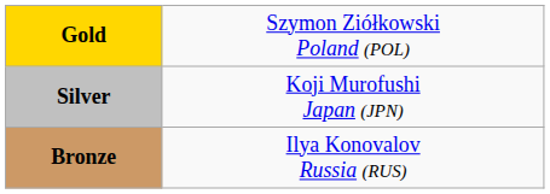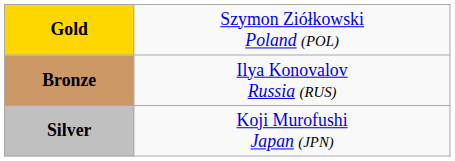 <table class="wikitable" style=" text-align:center; font-size:110%;" width="35%">
 <tr>
 <td bgcolor="gold"><strong>Gold</strong></td>
 <td> <a href='#'>Szymon Ziółkowski</a><br><em><a href='#'>Poland</a> <small>(POL)</small></em></td>
 </tr>
 <tr>
+<td bgcolor="CC9966"><strong>Bronze</strong></td>
+<td> <a href='#'>Ilya Konovalov</a><br><em><a href='#'>Russia</a> <small>(RUS)</small></em></td>
+</tr>
+<tr>
 <td bgcolor="silver"><strong>Silver</strong></td>
 <td> <a href='#'>Koji Murofushi</a><br><em><a href='#'>Japan</a> <small>(JPN)</small></em></td>
 </tr>
-<tr>
-<td bgcolor="CC9966"><strong>Bronze</strong></td>
-<td> <a href='#'>Ilya Konovalov</a><br><em><a href='#'>Russia</a> <small>(RUS)</small></em></td>
-</tr>
 </table>
